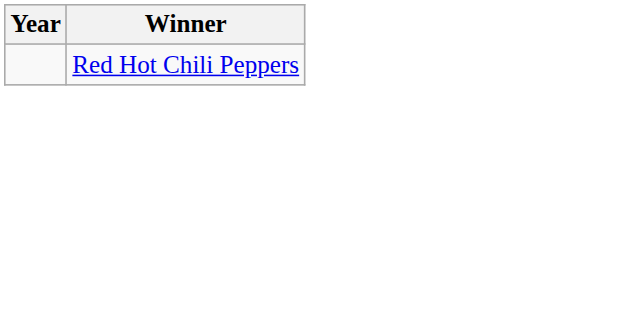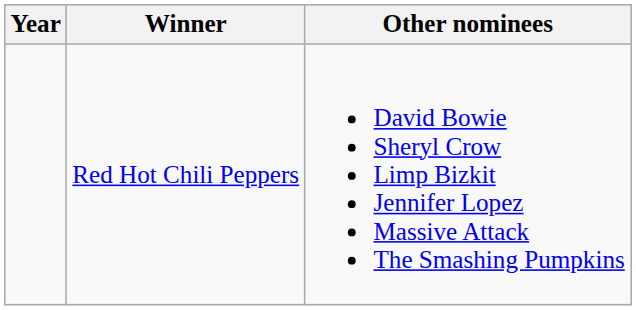 <table class="wikitable">
 <tr>
 <th>Year</th>
 <th>Winner</th>
+<th>Other nominees</th>
 </tr>
 <tr>
 <td></td>
 <td><a href='#'>Red Hot Chili Peppers</a></td>
+<td><br><ul><li><a href='#'>David Bowie</a></li><li><a href='#'>Sheryl Crow</a></li><li><a href='#'>Limp Bizkit</a></li><li><a href='#'>Jennifer Lopez</a></li><li><a href='#'>Massive Attack</a></li><li><a href='#'>The Smashing Pumpkins</a></li></ul></td>
 </tr>
 </table>
